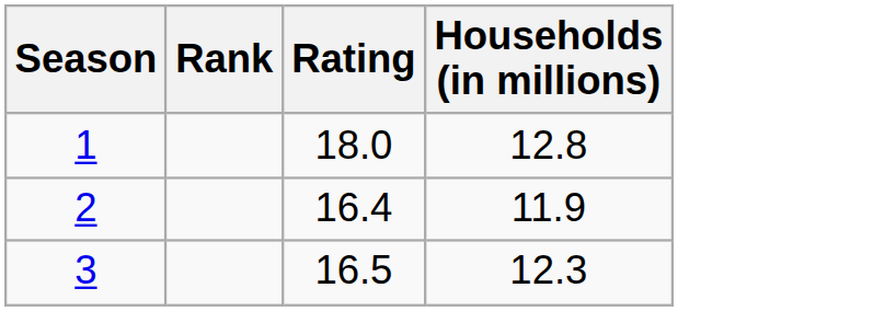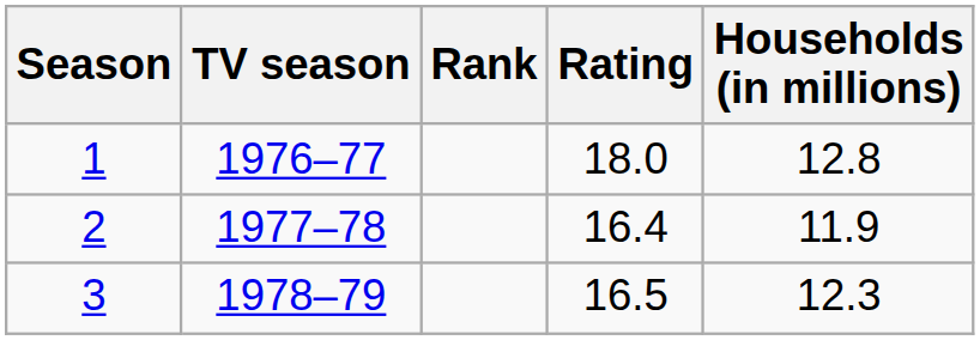 <table class="wikitable" style="text-align: center;">
 <tr>
 <th>Season</th>
+<th>TV season</th>
 <th>Rank</th>
 <th>Rating</th>
 <th>Households<br>(in millions)</th>
 </tr>
 <tr>
 <td><a href='#'>1</a></td>
+<td><a href='#'>1976–77</a></td>
 <td></td>
 <td>18.0</td>
 <td>12.8</td>
 </tr>
 <tr>
 <td><a href='#'>2</a></td>
+<td><a href='#'>1977–78</a></td>
 <td></td>
 <td>16.4</td>
 <td>11.9</td>
 </tr>
 <tr>
 <td><a href='#'>3</a></td>
+<td><a href='#'>1978–79</a></td>
 <td></td>
 <td>16.5</td>
 <td>12.3</td>
 </tr>
 </table>
